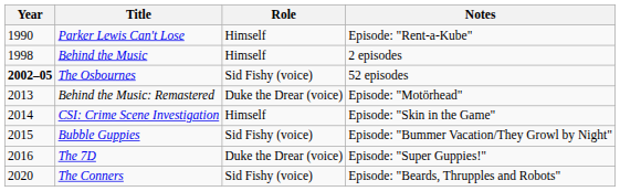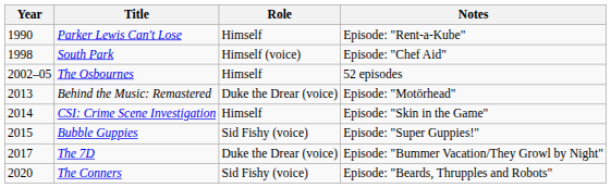 <table class="wikitable sortable">
 <tr>
 <th>Year</th>
 <th>Title</th>
 <th>Role</th>
 <th>Notes</th>
 </tr>
 <tr>
 <td>1990</td>
 <td><em><a href='#'>Parker Lewis Can't Lose</a></em></td>
 <td>Himself</td>
 <td>Episode: "Rent-a-Kube"</td>
 </tr>
 <tr>
 <td>1998</td>
-<td><em><a href='#'>Behind the Music</a></em></td>
-<td>Himself</td>
-<td>2 episodes</td>
+<td><em><a href='#'>South Park</a></em></td>
+<td>Himself (voice)</td>
+<td>Episode: "Chef Aid"</td>
 </tr>
 <tr>
-<td><strong>2002–05</strong></td>
+<td>2002–05</td>
 <td><em><a href='#'>The Osbournes</a></em></td>
-<td>Sid Fishy (voice)</td>
+<td>Himself</td>
 <td>52 episodes</td>
 </tr>
 <tr>
 <td>2013</td>
 <td><em>Behind the Music: Remastered</em></td>
 <td>Duke the Drear (voice)</td>
 <td>Episode: "Motörhead"</td>
 </tr>
 <tr>
 <td>2014</td>
 <td><em><a href='#'>CSI: Crime Scene Investigation</a></em></td>
 <td>Himself</td>
 <td>Episode: "Skin in the Game"</td>
 </tr>
 <tr>
 <td>2015</td>
 <td><em><a href='#'>Bubble Guppies</a></em></td>
 <td>Sid Fishy (voice)</td>
-<td>Episode: "Bummer Vacation/They Growl by Night"</td>
+<td>Episode: "Super Guppies!"</td>
 </tr>
 <tr>
-<td>2016</td>
+<td>2017</td>
 <td><em><a href='#'>The 7D</a></em></td>
 <td>Duke the Drear (voice)</td>
-<td>Episode: "Super Guppies!"</td>
+<td>Episode: "Bummer Vacation/They Growl by Night"</td>
 </tr>
 <tr>
 <td>2020</td>
 <td><em><a href='#'>The Conners</a></em></td>
 <td>Sid Fishy (voice)</td>
 <td>Episode: "Beards, Thrupples and Robots"</td>
 </tr>
 </table>
